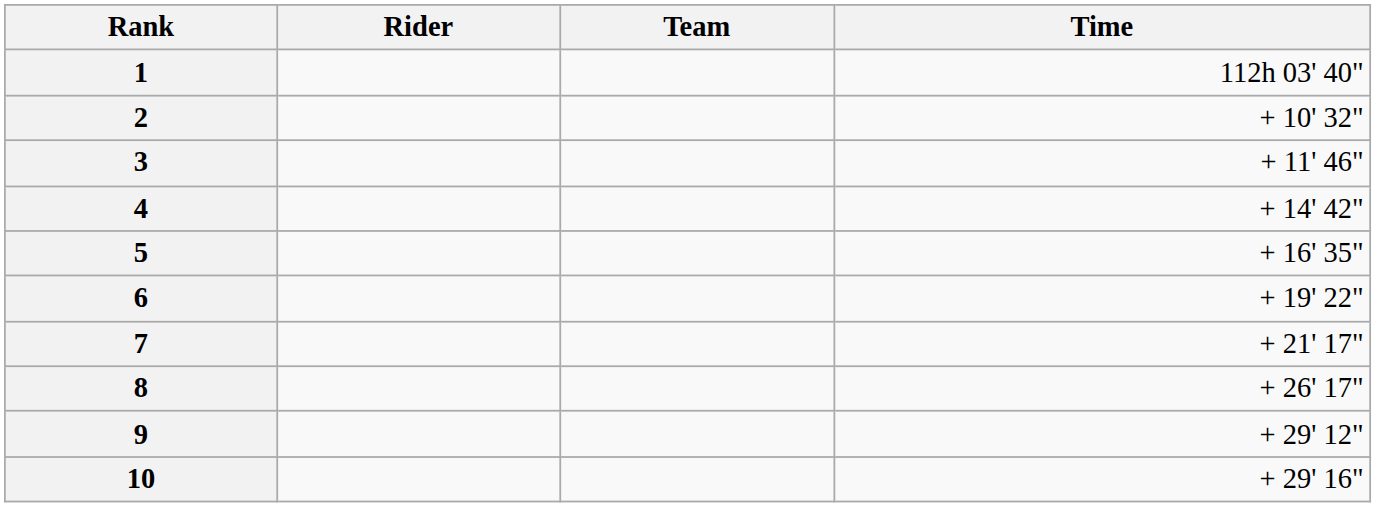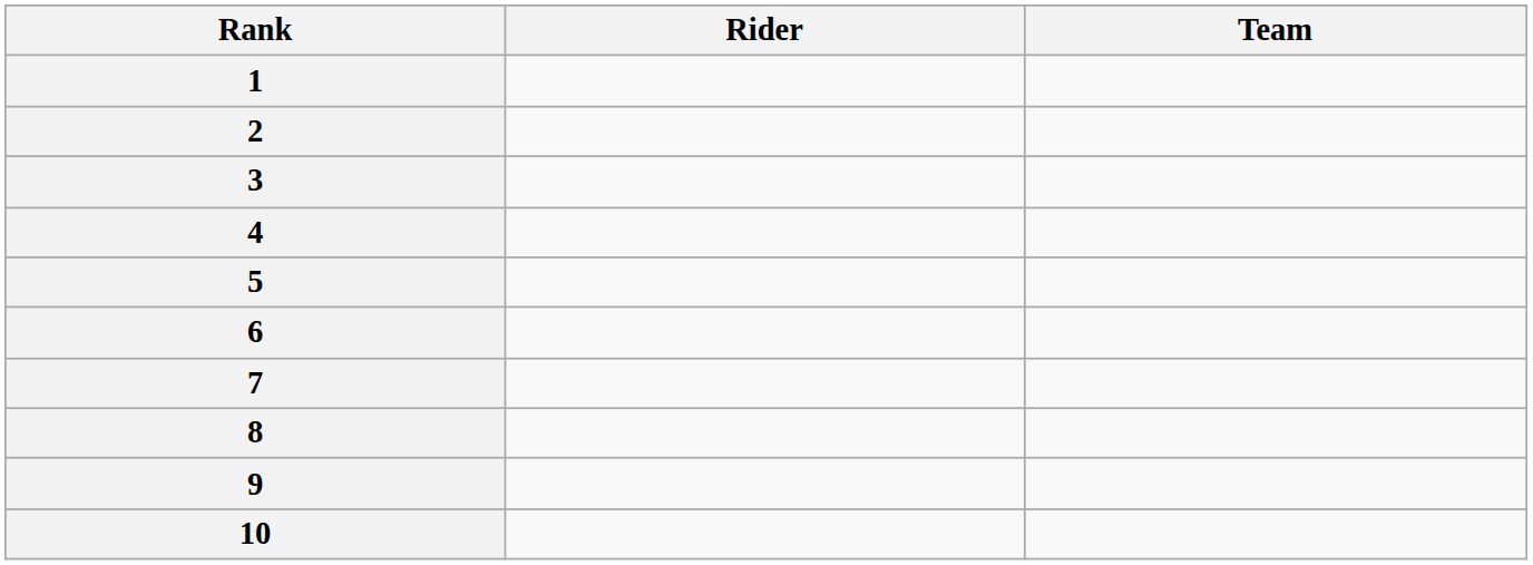 <table class="wikitable" style="width:48em;margin-bottom:0;">
 <tr>
 <th scope="col">Rank</th>
 <th scope="col">Rider</th>
 <th scope="col">Team</th>
-<th scope="col">Time</th>
 </tr>
 <tr>
 <th scope="row">1</th>
 <td> </td>
 <td></td>
-<td style="text-align:right;">112h 03' 40"</td>
 </tr>
 <tr>
 <th scope="row">2</th>
 <td></td>
 <td></td>
-<td style="text-align:right;">+ 10' 32"</td>
 </tr>
 <tr>
 <th scope="row">3</th>
 <td> </td>
 <td></td>
-<td style="text-align:right;">+ 11' 46"</td>
 </tr>
 <tr>
 <th scope="row">4</th>
 <td> </td>
 <td></td>
-<td style="text-align:right;">+ 14' 42"</td>
 </tr>
 <tr>
 <th scope="row">5</th>
 <td></td>
 <td></td>
-<td style="text-align:right;">+ 16' 35"</td>
 </tr>
 <tr>
 <th scope="row">6</th>
 <td></td>
 <td></td>
-<td style="text-align:right;">+ 19' 22"</td>
 </tr>
 <tr>
 <th scope="row">7</th>
 <td></td>
 <td></td>
-<td style="text-align:right;">+ 21' 17"</td>
 </tr>
 <tr>
 <th scope="row">8</th>
 <td></td>
 <td></td>
-<td style="text-align:right;">+ 26' 17"</td>
 </tr>
 <tr>
 <th scope="row">9</th>
 <td></td>
 <td></td>
-<td style="text-align:right;">+ 29' 12"</td>
 </tr>
 <tr>
 <th scope="row">10</th>
 <td></td>
 <td></td>
-<td style="text-align:right;">+ 29' 16"</td>
 </tr>
 </table>
